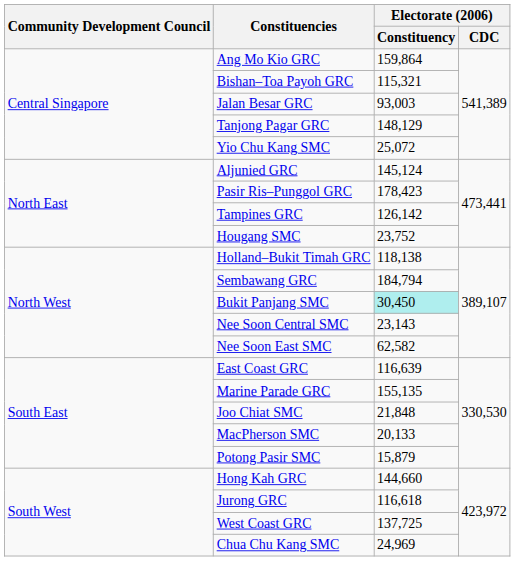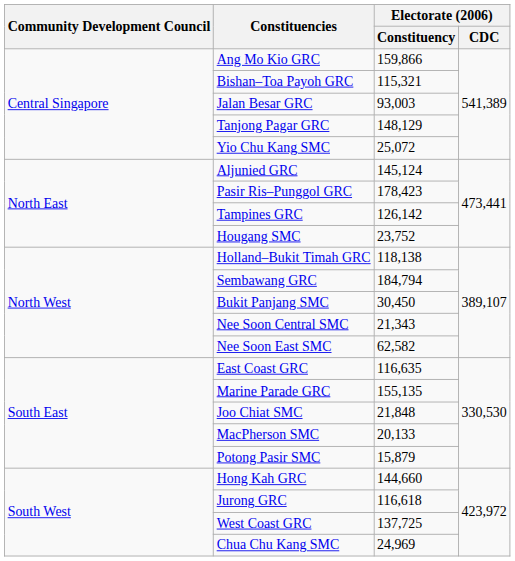 <table class="wikitable">
 <tr>
 <th rowspan="2">Community Development Council</th>
 <th rowspan="2">Constituencies</th>
 <th colspan="2">Electorate (2006)</th>
 </tr>
 <tr>
 <th>Constituency</th>
 <th>CDC</th>
 </tr>
 <tr>
 <td rowspan="5"><a href='#'>Central Singapore</a></td>
 <td><a href='#'>Ang Mo Kio GRC</a></td>
-<td>159,864</td>
+<td>159,866</td>
 <td rowspan="5">541,389</td>
 </tr>
 <tr>
 <td><a href='#'>Bishan–Toa Payoh GRC</a></td>
 <td>115,321</td>
 </tr>
 <tr>
 <td><a href='#'>Jalan Besar GRC</a></td>
 <td>93,003</td>
 </tr>
 <tr>
 <td><a href='#'>Tanjong Pagar GRC</a></td>
 <td>148,129</td>
 </tr>
 <tr>
 <td><a href='#'>Yio Chu Kang SMC</a></td>
 <td>25,072</td>
 </tr>
 <tr>
 <td rowspan="4"><a href='#'>North East</a></td>
 <td><a href='#'>Aljunied GRC</a></td>
 <td>145,124</td>
 <td rowspan="4">473,441</td>
 </tr>
 <tr>
 <td><a href='#'>Pasir Ris–Punggol GRC</a></td>
 <td>178,423</td>
 </tr>
 <tr>
 <td><a href='#'>Tampines GRC</a></td>
 <td>126,142</td>
 </tr>
 <tr>
 <td><a href='#'>Hougang SMC</a></td>
 <td>23,752</td>
 </tr>
 <tr>
 <td rowspan="5"><a href='#'>North West</a></td>
 <td><a href='#'>Holland–Bukit Timah GRC</a></td>
 <td>118,138</td>
 <td rowspan="5">389,107</td>
 </tr>
 <tr>
 <td><a href='#'>Sembawang GRC</a></td>
 <td>184,794</td>
 </tr>
 <tr>
 <td><a href='#'>Bukit Panjang SMC</a></td>
-<td style="background: paleturquoise;">30,450</td>
+<td>30,450</td>
 </tr>
 <tr>
 <td><a href='#'>Nee Soon Central SMC</a></td>
-<td>23,143</td>
+<td>21,343</td>
 </tr>
 <tr>
 <td><a href='#'>Nee Soon East SMC</a></td>
 <td>62,582</td>
 </tr>
 <tr>
 <td rowspan="5"><a href='#'>South East</a></td>
 <td><a href='#'>East Coast GRC</a></td>
-<td>116,639</td>
+<td>116,635</td>
 <td rowspan="5">330,530</td>
 </tr>
 <tr>
 <td><a href='#'>Marine Parade GRC</a></td>
 <td>155,135</td>
 </tr>
 <tr>
 <td><a href='#'>Joo Chiat SMC</a></td>
 <td>21,848</td>
 </tr>
 <tr>
 <td><a href='#'>MacPherson SMC</a></td>
 <td>20,133</td>
 </tr>
 <tr>
 <td><a href='#'>Potong Pasir SMC</a></td>
 <td>15,879</td>
 </tr>
 <tr>
 <td rowspan="4"><a href='#'>South West</a></td>
 <td><a href='#'>Hong Kah GRC</a></td>
 <td>144,660</td>
 <td rowspan="4">423,972</td>
 </tr>
 <tr>
 <td><a href='#'>Jurong GRC</a></td>
 <td>116,618</td>
 </tr>
 <tr>
 <td><a href='#'>West Coast GRC</a></td>
 <td>137,725</td>
 </tr>
 <tr>
 <td><a href='#'>Chua Chu Kang SMC</a></td>
 <td>24,969</td>
 </tr>
 </table>
